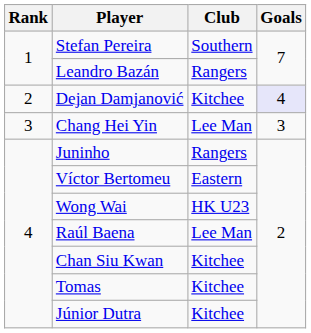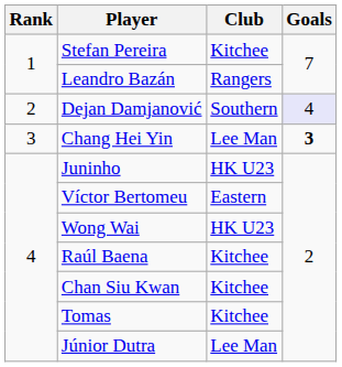 <table class="wikitable" style="text-align:center">
 <tr>
 <th>Rank</th>
 <th>Player</th>
 <th>Club</th>
 <th>Goals</th>
 </tr>
 <tr>
 <td rowspan="2">1</td>
 <td style="text-align:left;"> <a href='#'>Stefan Pereira</a></td>
-<td style="text-align:left;"><a href='#'>Southern</a></td>
+<td style="text-align:left;"><a href='#'>Kitchee</a></td>
 <td rowspan="2">7</td>
 </tr>
 <tr>
 <td style="text-align:left;"> <a href='#'>Leandro Bazán</a></td>
 <td style="text-align:left;"><a href='#'>Rangers</a></td>
 </tr>
 <tr>
 <td rowspan="1">2</td>
 <td style="text-align:left;"> <a href='#'>Dejan Damjanović</a></td>
-<td style="text-align:left;"><a href='#'>Kitchee</a></td>
+<td style="text-align:left;"><a href='#'>Southern</a></td>
 <td rowspan="1" style="background: lavender;">4</td>
 </tr>
 <tr>
 <td rowspan="1">3</td>
 <td style="text-align:left;"> <a href='#'>Chang Hei Yin</a></td>
 <td style="text-align:left;"><a href='#'>Lee Man</a></td>
-<td rowspan="1">3</td>
+<td rowspan="1"><strong>3</strong></td>
 </tr>
 <tr>
 <td rowspan="7">4</td>
 <td style="text-align:left;"> <a href='#'>Juninho</a></td>
-<td style="text-align:left;"><a href='#'>Rangers</a></td>
+<td style="text-align:left;"><a href='#'>HK U23</a></td>
 <td rowspan="7">2</td>
 </tr>
 <tr>
 <td style="text-align:left;"> <a href='#'>Víctor Bertomeu</a></td>
 <td style="text-align:left;"><a href='#'>Eastern</a></td>
 </tr>
 <tr>
 <td style="text-align:left;"> <a href='#'>Wong Wai</a></td>
 <td style="text-align:left;"><a href='#'>HK U23</a></td>
 </tr>
 <tr>
 <td style="text-align:left;"> <a href='#'>Raúl Baena</a></td>
-<td style="text-align:left;"><a href='#'>Lee Man</a></td>
+<td style="text-align:left;"><a href='#'>Kitchee</a></td>
 </tr>
 <tr>
 <td style="text-align:left;"> <a href='#'>Chan Siu Kwan</a></td>
 <td style="text-align:left;"><a href='#'>Kitchee</a></td>
 </tr>
 <tr>
 <td style="text-align:left;"> <a href='#'>Tomas</a></td>
 <td style="text-align:left;"><a href='#'>Kitchee</a></td>
 </tr>
 <tr>
 <td style="text-align:left;"> <a href='#'>Júnior Dutra</a></td>
-<td style="text-align:left;"><a href='#'>Kitchee</a></td>
+<td style="text-align:left;"><a href='#'>Lee Man</a></td>
 </tr>
 </table>
